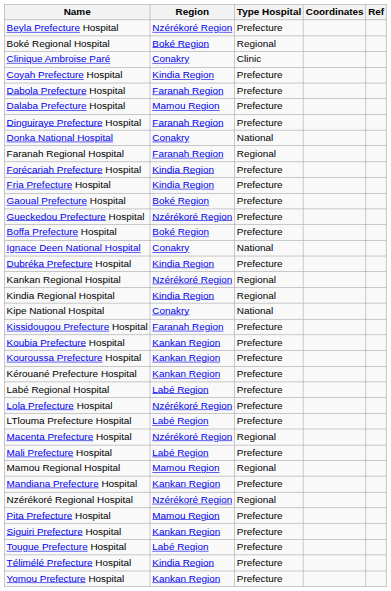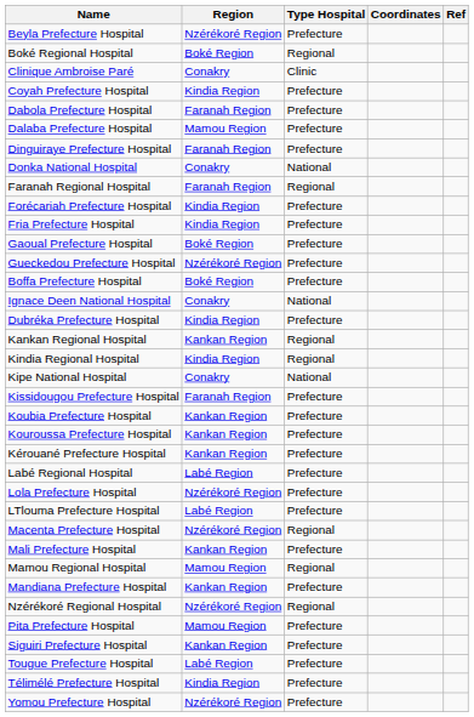 <table class="wikitable sortable plainrowheaders" summary="Hospitals in Guinea">
 <tr>
 <th>Name</th>
 <th>Region</th>
 <th>Type Hospital</th>
 <th>Coordinates</th>
 <th>Ref</th>
 </tr>
 <tr>
 <td><a href='#'>Beyla Prefecture</a> Hospital</td>
 <td><a href='#'>Nzérékoré Region</a></td>
 <td>Prefecture</td>
 <td></td>
 <td></td>
 </tr>
 <tr>
 <td>Boké Regional Hospital</td>
 <td><a href='#'>Boké Region</a></td>
 <td>Regional</td>
 <td></td>
 <td></td>
 </tr>
 <tr>
 <td><a href='#'>Clinique Ambroise Paré</a></td>
 <td><a href='#'>Conakry</a></td>
 <td>Clinic</td>
 <td></td>
 <td></td>
 </tr>
 <tr>
 <td><a href='#'>Coyah Prefecture</a> Hospital</td>
 <td><a href='#'>Kindia Region</a></td>
 <td>Prefecture</td>
 <td></td>
 <td></td>
 </tr>
 <tr>
 <td><a href='#'>Dabola Prefecture</a> Hospital</td>
 <td><a href='#'>Faranah Region</a></td>
 <td>Prefecture</td>
 <td></td>
 <td></td>
 </tr>
 <tr>
 <td><a href='#'>Dalaba Prefecture</a> Hospital</td>
 <td><a href='#'>Mamou Region</a></td>
 <td>Prefecture</td>
 <td></td>
 <td></td>
 </tr>
 <tr>
 <td><a href='#'>Dinguiraye Prefecture</a> Hospital</td>
 <td><a href='#'>Faranah Region</a></td>
 <td>Prefecture</td>
 <td></td>
 <td></td>
 </tr>
 <tr>
 <td><a href='#'>Donka National Hospital</a></td>
 <td><a href='#'>Conakry</a></td>
 <td>National</td>
 <td></td>
 <td></td>
 </tr>
 <tr>
 <td>Faranah Regional Hospital</td>
 <td><a href='#'>Faranah Region</a></td>
 <td>Regional</td>
 <td></td>
 <td></td>
 </tr>
 <tr>
 <td><a href='#'>Forécariah Prefecture</a> Hospital</td>
 <td><a href='#'>Kindia Region</a></td>
 <td>Prefecture</td>
 <td></td>
 <td></td>
 </tr>
 <tr>
 <td><a href='#'>Fria Prefecture</a> Hospital</td>
 <td><a href='#'>Kindia Region</a></td>
 <td>Prefecture</td>
 <td></td>
 <td></td>
 </tr>
 <tr>
 <td><a href='#'>Gaoual Prefecture</a> Hospital</td>
 <td><a href='#'>Boké Region</a></td>
 <td>Prefecture</td>
 <td></td>
 <td></td>
 </tr>
 <tr>
 <td><a href='#'>Gueckedou Prefecture</a> Hospital</td>
 <td><a href='#'>Nzérékoré Region</a></td>
 <td>Prefecture</td>
 <td></td>
 <td></td>
 </tr>
 <tr>
 <td><a href='#'>Boffa Prefecture</a> Hospital</td>
 <td><a href='#'>Boké Region</a></td>
 <td>Prefecture</td>
 <td></td>
 <td></td>
 </tr>
 <tr>
 <td><a href='#'>Ignace Deen National Hospital</a></td>
 <td><a href='#'>Conakry</a></td>
 <td>National</td>
 <td></td>
 <td></td>
 </tr>
 <tr>
 <td><a href='#'>Dubréka Prefecture</a> Hospital</td>
 <td><a href='#'>Kindia Region</a></td>
 <td>Prefecture</td>
 <td></td>
 <td></td>
 </tr>
 <tr>
 <td>Kankan Regional Hospital</td>
-<td><a href='#'>Nzérékoré Region</a></td>
+<td><a href='#'>Kankan Region</a></td>
 <td>Regional</td>
 <td></td>
 <td></td>
 </tr>
 <tr>
 <td>Kindia Regional Hospital</td>
 <td><a href='#'>Kindia Region</a></td>
 <td>Regional</td>
 <td></td>
 <td></td>
 </tr>
 <tr>
 <td>Kipe National Hospital</td>
 <td><a href='#'>Conakry</a></td>
 <td>National</td>
 <td></td>
 <td></td>
 </tr>
 <tr>
 <td><a href='#'>Kissidougou Prefecture</a> Hospital</td>
 <td><a href='#'>Faranah Region</a></td>
 <td>Prefecture</td>
 <td></td>
 <td></td>
 </tr>
 <tr>
 <td><a href='#'>Koubia Prefecture</a> Hospital</td>
 <td><a href='#'>Kankan Region</a></td>
 <td>Prefecture</td>
 <td></td>
 <td></td>
 </tr>
 <tr>
 <td><a href='#'>Kouroussa Prefecture</a> Hospital</td>
 <td><a href='#'>Kankan Region</a></td>
 <td>Prefecture</td>
 <td></td>
 <td></td>
 </tr>
 <tr>
 <td>Kérouané Prefecture Hospital</td>
 <td><a href='#'>Kankan Region</a></td>
 <td>Prefecture</td>
 <td></td>
 <td></td>
 </tr>
 <tr>
 <td>Labé Regional  Hospital</td>
 <td><a href='#'>Labé Region</a></td>
 <td>Prefecture</td>
 <td></td>
 <td></td>
 </tr>
 <tr>
 <td><a href='#'>Lola Prefecture</a> Hospital</td>
 <td><a href='#'>Nzérékoré Region</a></td>
 <td>Prefecture</td>
 <td></td>
 <td></td>
 </tr>
 <tr>
 <td>LTlouma Prefecture Hospital</td>
 <td><a href='#'>Labé Region</a></td>
 <td>Prefecture</td>
 <td></td>
 <td></td>
 </tr>
 <tr>
 <td><a href='#'>Macenta Prefecture</a> Hospital</td>
 <td><a href='#'>Nzérékoré Region</a></td>
 <td>Regional</td>
 <td></td>
 <td></td>
 </tr>
 <tr>
 <td><a href='#'>Mali Prefecture</a> Hospital</td>
-<td><a href='#'>Labé Region</a></td>
+<td><a href='#'>Kankan Region</a></td>
 <td>Prefecture</td>
 <td></td>
 <td></td>
 </tr>
 <tr>
 <td>Mamou Regional Hospital</td>
 <td><a href='#'>Mamou Region</a></td>
 <td>Regional</td>
 <td></td>
 <td></td>
 </tr>
 <tr>
 <td><a href='#'>Mandiana Prefecture</a> Hospital</td>
 <td><a href='#'>Kankan Region</a></td>
 <td>Prefecture</td>
 <td></td>
 <td></td>
 </tr>
 <tr>
 <td>Nzérékoré Regional Hospital</td>
 <td><a href='#'>Nzérékoré Region</a></td>
 <td>Regional</td>
 <td></td>
 <td></td>
 </tr>
 <tr>
 <td><a href='#'>Pita Prefecture</a> Hospital</td>
 <td><a href='#'>Mamou Region</a></td>
 <td>Prefecture</td>
 <td></td>
 <td></td>
 </tr>
 <tr>
 <td><a href='#'>Siguiri Prefecture</a> Hospital</td>
 <td><a href='#'>Kankan Region</a></td>
 <td>Prefecture</td>
 <td></td>
 <td></td>
 </tr>
 <tr>
 <td><a href='#'>Tougue Prefecture</a> Hospital</td>
 <td><a href='#'>Labé Region</a></td>
 <td>Prefecture</td>
 <td></td>
 <td></td>
 </tr>
 <tr>
 <td><a href='#'>Télimélé Prefecture</a> Hospital</td>
 <td><a href='#'>Kindia Region</a></td>
 <td>Prefecture</td>
 <td></td>
 <td></td>
 </tr>
 <tr>
 <td><a href='#'>Yomou Prefecture</a> Hospital</td>
-<td><a href='#'>Kankan Region</a></td>
+<td><a href='#'>Nzérékoré Region</a></td>
 <td>Prefecture</td>
 <td></td>
 <td></td>
 </tr>
 </table>
